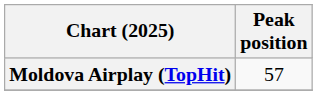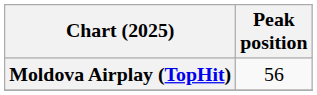 <table class="wikitable plainrowheaders" style="text-align:center">
 <tr>
 <th scope="col">Chart (2025)</th>
 <th scope="col">Peak<br>position</th>
 </tr>
 <tr>
 <th scope="row">Moldova Airplay (<a href='#'>TopHit</a>)</th>
-<td>57</td>
+<td>56</td>
 </tr>
 <tr>
 </tr>
 </table>
